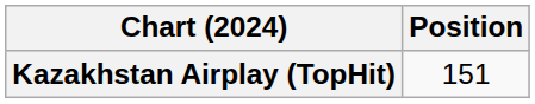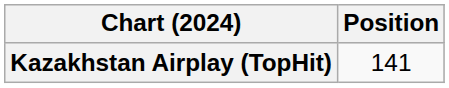 <table class="wikitable plainrowheaders" style="text-align:center">
 <tr>
 <th scope="col">Chart (2024)</th>
 <th scope="col">Position</th>
 </tr>
 <tr>
 <th scope="row">Kazakhstan Airplay (TopHit)</th>
-<td>151</td>
+<td>141</td>
 </tr>
 </table>
